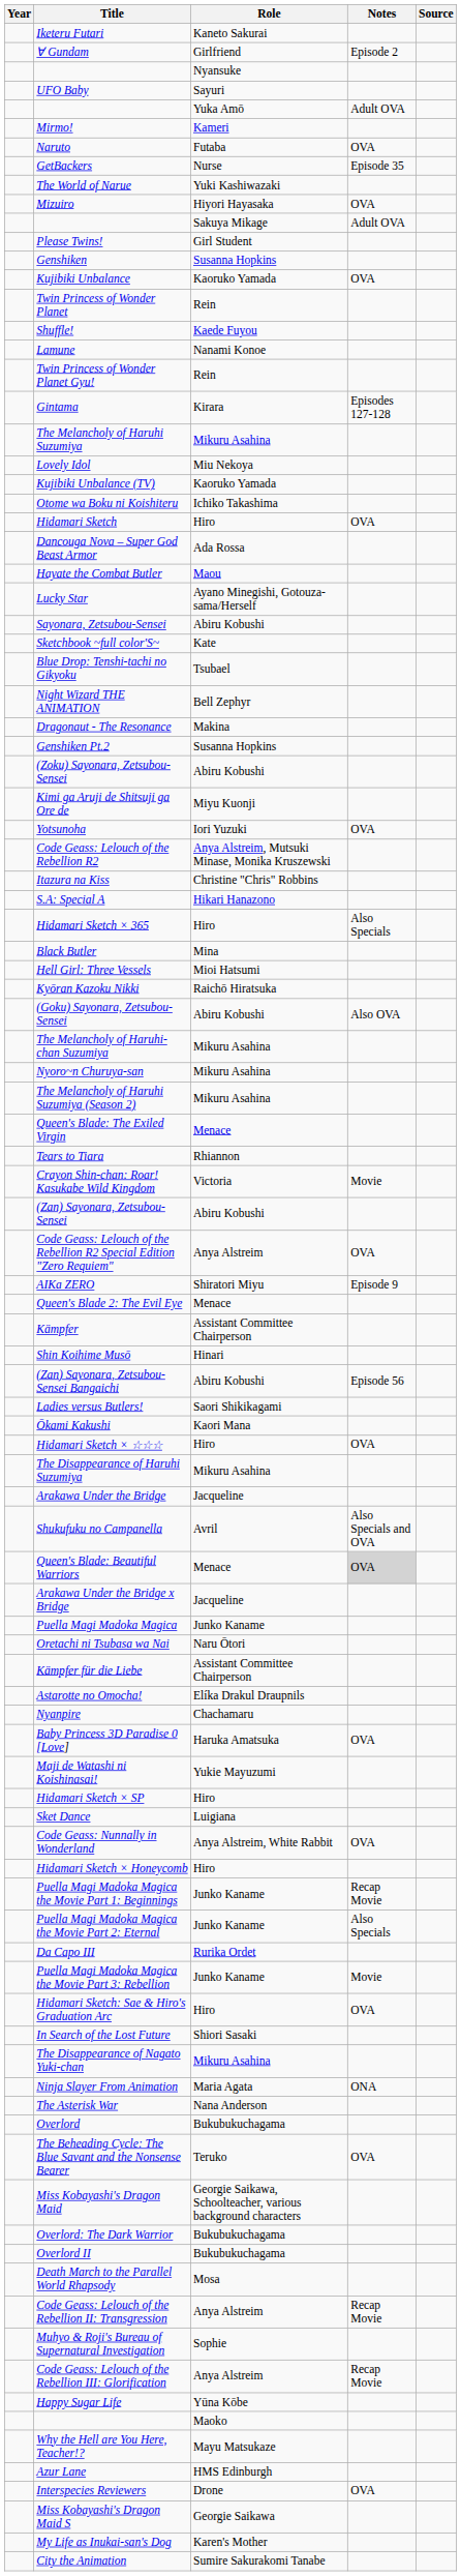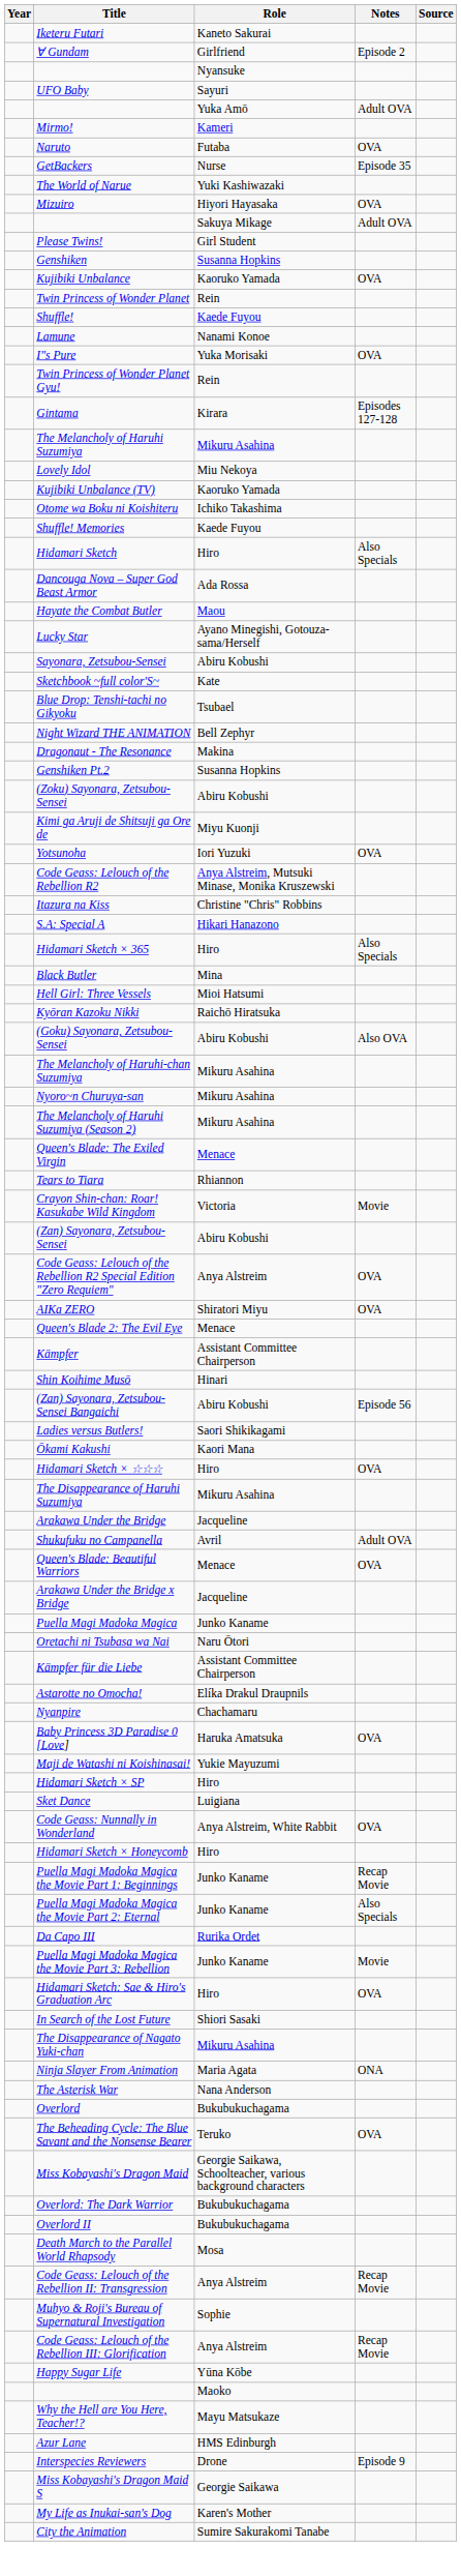 <table class="wikitable sortable plainrowheaders">
 <tr>
 <th>Year</th>
 <th>Title</th>
 <th>Role</th>
 <th class="unsortable">Notes</th>
 <th class="unsortable">Source</th>
 </tr>
 <tr>
 <td></td>
 <td><em><a href='#'>Iketeru Futari</a></em></td>
 <td>Kaneto Sakurai</td>
 <td></td>
 <td></td>
 </tr>
 <tr>
 <td></td>
 <td><em><a href='#'>∀ Gundam</a></em></td>
 <td>Girlfriend</td>
 <td>Episode 2</td>
 <td></td>
 </tr>
 <tr>
 <td></td>
 <td></td>
 <td>Nyansuke</td>
 <td></td>
 <td></td>
 </tr>
 <tr>
 <td></td>
 <td><em><a href='#'>UFO Baby</a></em></td>
 <td>Sayuri</td>
 <td></td>
 <td></td>
 </tr>
 <tr>
 <td></td>
 <td></td>
 <td>Yuka Amō</td>
 <td>Adult OVA</td>
 <td></td>
 </tr>
 <tr>
 <td></td>
 <td><em><a href='#'>Mirmo!</a></em></td>
 <td><a href='#'>Kameri</a></td>
 <td></td>
 <td></td>
 </tr>
 <tr>
 <td></td>
 <td><em><a href='#'>Naruto</a></em></td>
 <td>Futaba</td>
 <td>OVA</td>
 <td></td>
 </tr>
 <tr>
 <td></td>
 <td><em><a href='#'>GetBackers</a></em></td>
 <td>Nurse</td>
 <td>Episode 35</td>
 <td></td>
 </tr>
 <tr>
 <td></td>
 <td><em><a href='#'>The World of Narue</a></em></td>
 <td>Yuki Kashiwazaki</td>
 <td></td>
 <td></td>
 </tr>
 <tr>
 <td></td>
 <td><em><a href='#'>Mizuiro</a></em></td>
 <td>Hiyori Hayasaka</td>
 <td>OVA</td>
 <td></td>
 </tr>
 <tr>
 <td></td>
 <td></td>
 <td>Sakuya Mikage</td>
 <td>Adult OVA</td>
 <td></td>
 </tr>
 <tr>
 <td></td>
 <td><em><a href='#'>Please Twins!</a></em></td>
 <td>Girl Student</td>
 <td></td>
 <td></td>
 </tr>
 <tr>
 <td></td>
 <td><em><a href='#'>Genshiken</a></em></td>
 <td><a href='#'>Susanna Hopkins</a></td>
 <td></td>
 <td></td>
 </tr>
 <tr>
 <td></td>
 <td><em><a href='#'>Kujibiki Unbalance</a></em></td>
 <td>Kaoruko Yamada</td>
 <td>OVA</td>
 <td></td>
 </tr>
 <tr>
 <td></td>
 <td><em><a href='#'>Twin Princess of Wonder Planet</a></em></td>
 <td>Rein</td>
 <td></td>
 <td></td>
 </tr>
 <tr>
 <td></td>
 <td><em><a href='#'>Shuffle!</a></em></td>
 <td><a href='#'>Kaede Fuyou</a></td>
 <td></td>
 <td></td>
 </tr>
 <tr>
 <td></td>
 <td><em><a href='#'>Lamune</a></em></td>
 <td>Nanami Konoe</td>
 <td></td>
 <td></td>
 </tr>
 <tr>
 <td></td>
+<td><em><a href='#'>I"s Pure</a></em></td>
+<td>Yuka Morisaki</td>
+<td>OVA</td>
+<td></td>
+</tr>
+<tr>
+<td></td>
 <td><em><a href='#'>Twin Princess of Wonder Planet Gyu!</a></em></td>
 <td>Rein</td>
 <td></td>
 <td></td>
 </tr>
 <tr>
 <td></td>
 <td><em><a href='#'>Gintama</a></em></td>
 <td>Kirara</td>
 <td>Episodes 127-128</td>
 <td></td>
 </tr>
 <tr>
 <td></td>
 <td><em><a href='#'>The Melancholy of Haruhi Suzumiya</a></em></td>
 <td><a href='#'>Mikuru Asahina</a></td>
 <td></td>
 <td></td>
 </tr>
 <tr>
 <td></td>
 <td><em><a href='#'>Lovely Idol</a></em></td>
 <td>Miu Nekoya</td>
 <td></td>
 <td></td>
 </tr>
 <tr>
 <td></td>
 <td><em><a href='#'>Kujibiki Unbalance (TV)</a></em></td>
 <td>Kaoruko Yamada</td>
 <td></td>
 <td></td>
 </tr>
 <tr>
 <td></td>
 <td><em><a href='#'>Otome wa Boku ni Koishiteru</a></em></td>
 <td>Ichiko Takashima</td>
 <td></td>
 <td></td>
 </tr>
 <tr>
 <td></td>
+<td><em><a href='#'>Shuffle! Memories</a></em></td>
+<td>Kaede Fuyou</td>
+<td></td>
+<td></td>
+</tr>
+<tr>
+<td></td>
 <td><em><a href='#'>Hidamari Sketch</a></em></td>
 <td>Hiro</td>
-<td>OVA</td>
+<td>Also Specials</td>
 <td></td>
 </tr>
 <tr>
 <td></td>
 <td><em><a href='#'>Dancouga Nova – Super God Beast Armor</a></em></td>
 <td>Ada Rossa</td>
 <td></td>
 <td></td>
 </tr>
 <tr>
 <td></td>
 <td><em><a href='#'>Hayate the Combat Butler</a></em></td>
 <td><a href='#'>Maou</a></td>
 <td></td>
 <td></td>
 </tr>
 <tr>
 <td></td>
 <td><em><a href='#'>Lucky Star</a></em></td>
 <td>Ayano Minegishi, Gotouza-sama/Herself</td>
 <td></td>
 <td></td>
 </tr>
 <tr>
 <td></td>
 <td><em><a href='#'>Sayonara, Zetsubou-Sensei</a></em></td>
 <td>Abiru Kobushi</td>
 <td></td>
 <td></td>
 </tr>
 <tr>
 <td></td>
 <td><em><a href='#'>Sketchbook ~full color'S~</a></em></td>
 <td>Kate</td>
 <td></td>
 <td></td>
 </tr>
 <tr>
 <td></td>
 <td><em><a href='#'>Blue Drop: Tenshi-tachi no Gikyoku</a></em></td>
 <td>Tsubael</td>
 <td></td>
 <td></td>
 </tr>
 <tr>
 <td></td>
 <td><em><a href='#'>Night Wizard THE ANIMATION</a></em></td>
 <td>Bell Zephyr</td>
 <td></td>
 <td></td>
 </tr>
 <tr>
 <td></td>
 <td><em><a href='#'>Dragonaut - The Resonance</a></em></td>
 <td>Makina</td>
 <td></td>
 <td></td>
 </tr>
 <tr>
 <td></td>
 <td><em><a href='#'>Genshiken Pt.2</a></em></td>
 <td>Susanna Hopkins</td>
 <td></td>
 <td></td>
 </tr>
 <tr>
 <td></td>
 <td><em><a href='#'>(Zoku) Sayonara, Zetsubou-Sensei</a></em></td>
 <td>Abiru Kobushi</td>
 <td></td>
 <td></td>
 </tr>
 <tr>
 <td></td>
 <td><em><a href='#'>Kimi ga Aruji de Shitsuji ga Ore de</a></em></td>
 <td>Miyu Kuonji</td>
 <td></td>
 <td></td>
 </tr>
 <tr>
 <td></td>
 <td><em><a href='#'>Yotsunoha</a></em></td>
 <td>Iori Yuzuki</td>
 <td>OVA</td>
 <td></td>
 </tr>
 <tr>
 <td></td>
 <td><em><a href='#'>Code Geass: Lelouch of the Rebellion R2</a></em></td>
 <td><a href='#'>Anya Alstreim</a>, Mutsuki Minase, Monika Kruszewski</td>
 <td></td>
 <td></td>
 </tr>
 <tr>
 <td></td>
 <td><em><a href='#'>Itazura na Kiss</a></em></td>
 <td>Christine "Chris" Robbins</td>
 <td></td>
 <td></td>
 </tr>
 <tr>
 <td></td>
 <td><em><a href='#'>S.A: Special A</a></em></td>
 <td><a href='#'>Hikari Hanazono</a></td>
 <td></td>
 <td></td>
 </tr>
 <tr>
 <td></td>
 <td><em><a href='#'>Hidamari Sketch × 365</a></em></td>
 <td>Hiro</td>
 <td>Also Specials</td>
 <td></td>
 </tr>
 <tr>
 <td></td>
 <td><em><a href='#'>Black Butler</a></em></td>
 <td>Mina</td>
 <td></td>
 <td></td>
 </tr>
 <tr>
 <td></td>
 <td><em><a href='#'>Hell Girl: Three Vessels</a></em></td>
 <td>Mioi Hatsumi</td>
 <td></td>
 <td></td>
 </tr>
 <tr>
 <td></td>
 <td><em><a href='#'>Kyōran Kazoku Nikki</a></em></td>
 <td>Raichō Hiratsuka</td>
 <td></td>
 <td></td>
 </tr>
 <tr>
 <td></td>
 <td><em><a href='#'>(Goku) Sayonara, Zetsubou-Sensei</a></em></td>
 <td>Abiru Kobushi</td>
 <td>Also OVA</td>
 <td></td>
 </tr>
 <tr>
 <td></td>
 <td><em><a href='#'>The Melancholy of Haruhi-chan Suzumiya</a></em></td>
 <td>Mikuru Asahina</td>
 <td></td>
 <td></td>
 </tr>
 <tr>
 <td></td>
 <td><em><a href='#'>Nyoro~n Churuya-san</a></em></td>
 <td>Mikuru Asahina</td>
 <td></td>
 <td></td>
 </tr>
 <tr>
 <td></td>
 <td><em><a href='#'>The Melancholy of Haruhi Suzumiya (Season 2)</a></em></td>
 <td>Mikuru Asahina</td>
 <td></td>
 <td></td>
 </tr>
 <tr>
 <td></td>
 <td><em><a href='#'>Queen's Blade: The Exiled Virgin</a></em></td>
 <td><a href='#'>Menace</a></td>
 <td></td>
 <td></td>
 </tr>
 <tr>
 <td></td>
 <td><em><a href='#'>Tears to Tiara</a></em></td>
 <td>Rhiannon</td>
 <td></td>
 <td></td>
 </tr>
 <tr>
 <td></td>
 <td><em><a href='#'>Crayon Shin-chan: Roar! Kasukabe Wild Kingdom</a></em></td>
 <td>Victoria</td>
 <td>Movie</td>
 <td></td>
 </tr>
 <tr>
 <td></td>
 <td><em><a href='#'>(Zan) Sayonara, Zetsubou-Sensei</a></em></td>
 <td>Abiru Kobushi</td>
 <td></td>
 <td></td>
 </tr>
 <tr>
 <td></td>
 <td><em><a href='#'>Code Geass: Lelouch of the Rebellion R2 Special Edition "Zero Requiem"</a></em></td>
 <td>Anya Alstreim</td>
 <td>OVA</td>
 <td></td>
 </tr>
 <tr>
 <td></td>
 <td><em><a href='#'>AIKa ZERO</a></em></td>
 <td>Shiratori Miyu</td>
-<td>Episode 9</td>
+<td>OVA</td>
 <td></td>
 </tr>
 <tr>
 <td></td>
 <td><em><a href='#'>Queen's Blade 2: The Evil Eye</a></em></td>
 <td>Menace</td>
 <td></td>
 <td></td>
 </tr>
 <tr>
 <td></td>
 <td><em><a href='#'>Kämpfer</a></em></td>
 <td>Assistant Committee Chairperson</td>
 <td></td>
 <td></td>
 </tr>
 <tr>
 <td></td>
 <td><em><a href='#'>Shin Koihime Musō</a></em></td>
 <td>Hinari</td>
 <td></td>
 <td></td>
 </tr>
 <tr>
 <td></td>
 <td><em><a href='#'>(Zan) Sayonara, Zetsubou-Sensei Bangaichi</a></em></td>
 <td>Abiru Kobushi</td>
 <td>Episode 56</td>
 <td></td>
 </tr>
 <tr>
 <td></td>
 <td><em><a href='#'>Ladies versus Butlers!</a></em></td>
 <td>Saori Shikikagami</td>
 <td></td>
 <td></td>
 </tr>
 <tr>
 <td></td>
 <td><em><a href='#'>Ōkami Kakushi</a></em></td>
 <td>Kaori Mana</td>
 <td></td>
 <td></td>
 </tr>
 <tr>
 <td></td>
 <td><em><a href='#'>Hidamari Sketch × ☆☆☆</a></em></td>
 <td>Hiro</td>
 <td>OVA</td>
 <td></td>
 </tr>
 <tr>
 <td></td>
 <td><em><a href='#'>The Disappearance of Haruhi Suzumiya</a></em></td>
 <td>Mikuru Asahina</td>
 <td></td>
 <td></td>
 </tr>
 <tr>
 <td></td>
 <td><em><a href='#'>Arakawa Under the Bridge</a></em></td>
 <td>Jacqueline</td>
 <td></td>
 <td></td>
 </tr>
 <tr>
 <td></td>
 <td><em><a href='#'>Shukufuku no Campanella</a></em></td>
 <td>Avril</td>
-<td>Also Specials and OVA</td>
+<td>Adult OVA</td>
 <td></td>
 </tr>
 <tr>
 <td></td>
 <td><em><a href='#'>Queen's Blade: Beautiful Warriors</a></em></td>
 <td>Menace</td>
-<td style="background: lightgrey;">OVA</td>
+<td>OVA</td>
 <td></td>
 </tr>
 <tr>
 <td></td>
 <td><em><a href='#'>Arakawa Under the Bridge x Bridge</a></em></td>
 <td>Jacqueline</td>
 <td></td>
 <td></td>
 </tr>
 <tr>
 <td></td>
 <td><em><a href='#'>Puella Magi Madoka Magica</a></em></td>
 <td>Junko Kaname</td>
 <td></td>
 <td></td>
 </tr>
 <tr>
 <td></td>
 <td><em><a href='#'>Oretachi ni Tsubasa wa Nai</a></em></td>
 <td>Naru Ōtori</td>
 <td></td>
 <td></td>
 </tr>
 <tr>
 <td></td>
 <td><em><a href='#'>Kämpfer für die Liebe</a></em></td>
 <td>Assistant Committee Chairperson</td>
 <td></td>
 <td></td>
 </tr>
 <tr>
 <td></td>
 <td><em><a href='#'>Astarotte no Omocha!</a></em></td>
 <td>Elíka Drakul Draupnils</td>
 <td></td>
 <td></td>
 </tr>
 <tr>
 <td></td>
 <td><em><a href='#'>Nyanpire</a></em></td>
 <td>Chachamaru</td>
 <td></td>
 <td></td>
 </tr>
 <tr>
 <td></td>
 <td><em><a href='#'>Baby Princess 3D Paradise 0 [Love</a>]</em></td>
 <td>Haruka Amatsuka</td>
 <td>OVA</td>
 <td></td>
 </tr>
 <tr>
 <td></td>
 <td><em><a href='#'>Maji de Watashi ni Koishinasai!</a></em></td>
 <td>Yukie Mayuzumi</td>
 <td></td>
 <td></td>
 </tr>
 <tr>
 <td></td>
 <td><em><a href='#'>Hidamari Sketch × SP</a></em></td>
 <td>Hiro</td>
 <td></td>
 <td></td>
 </tr>
 <tr>
 <td></td>
 <td><em><a href='#'>Sket Dance</a></em></td>
 <td>Luigiana</td>
 <td></td>
 <td></td>
 </tr>
 <tr>
 <td></td>
 <td><em><a href='#'>Code Geass: Nunnally in Wonderland</a></em></td>
 <td>Anya Alstreim, White Rabbit</td>
 <td>OVA</td>
 <td></td>
 </tr>
 <tr>
 <td></td>
 <td><em><a href='#'>Hidamari Sketch × Honeycomb</a></em></td>
 <td>Hiro</td>
 <td></td>
 <td></td>
 </tr>
 <tr>
 <td></td>
 <td><em><a href='#'>Puella Magi Madoka Magica the Movie Part 1: Beginnings</a></em></td>
 <td>Junko Kaname</td>
 <td>Recap Movie</td>
 <td></td>
 </tr>
 <tr>
 <td></td>
 <td><em><a href='#'>Puella Magi Madoka Magica the Movie Part 2: Eternal</a></em></td>
 <td>Junko Kaname</td>
 <td>Also Specials</td>
 <td></td>
 </tr>
 <tr>
 <td></td>
 <td><em><a href='#'>Da Capo III</a></em></td>
 <td><a href='#'>Rurika Ordet</a></td>
 <td></td>
 <td></td>
 </tr>
 <tr>
 <td></td>
 <td><em><a href='#'>Puella Magi Madoka Magica the Movie Part 3: Rebellion</a></em></td>
 <td>Junko Kaname</td>
 <td>Movie</td>
 <td></td>
 </tr>
 <tr>
 <td></td>
 <td><em><a href='#'>Hidamari Sketch: Sae & Hiro's Graduation Arc</a></em></td>
 <td>Hiro</td>
 <td>OVA</td>
 <td></td>
 </tr>
 <tr>
 <td></td>
 <td><em><a href='#'>In Search of the Lost Future</a></em></td>
 <td>Shiori Sasaki</td>
 <td></td>
 <td></td>
 </tr>
 <tr>
 <td></td>
 <td><em><a href='#'>The Disappearance of Nagato Yuki-chan</a></em></td>
 <td><a href='#'>Mikuru Asahina</a></td>
 <td></td>
 <td></td>
 </tr>
 <tr>
 <td></td>
 <td><em><a href='#'>Ninja Slayer From Animation</a></em></td>
 <td>Maria Agata</td>
 <td>ONA</td>
 <td></td>
 </tr>
 <tr>
 <td></td>
 <td><em><a href='#'>The Asterisk War</a></em></td>
 <td>Nana Anderson</td>
 <td></td>
 <td></td>
 </tr>
 <tr>
 <td></td>
 <td><em><a href='#'>Overlord</a></em></td>
 <td>Bukubukuchagama</td>
 <td></td>
 <td></td>
 </tr>
 <tr>
 <td></td>
 <td><em><a href='#'>The Beheading Cycle: The Blue Savant and the Nonsense Bearer</a></em></td>
 <td>Teruko</td>
 <td>OVA</td>
 <td></td>
 </tr>
 <tr>
 <td></td>
 <td><em><a href='#'>Miss Kobayashi's Dragon Maid</a></em></td>
 <td>Georgie Saikawa, Schoolteacher, various background characters</td>
 <td></td>
 <td></td>
 </tr>
 <tr>
 <td></td>
 <td><em><a href='#'>Overlord: The Dark Warrior</a></em></td>
 <td>Bukubukuchagama</td>
 <td></td>
 <td></td>
 </tr>
 <tr>
 <td></td>
 <td><em><a href='#'>Overlord II</a></em></td>
 <td>Bukubukuchagama</td>
 <td></td>
 <td></td>
 </tr>
 <tr>
 <td></td>
 <td><em><a href='#'>Death March to the Parallel World Rhapsody</a></em></td>
 <td>Mosa</td>
 <td></td>
 <td></td>
 </tr>
 <tr>
 <td></td>
 <td><em><a href='#'>Code Geass: Lelouch of the Rebellion II: Transgression</a></em></td>
 <td>Anya Alstreim</td>
 <td>Recap Movie</td>
 <td></td>
 </tr>
 <tr>
 <td></td>
 <td><em><a href='#'>Muhyo & Roji's Bureau of Supernatural Investigation</a></em></td>
 <td>Sophie</td>
 <td></td>
 <td></td>
 </tr>
 <tr>
 <td></td>
 <td><em><a href='#'>Code Geass: Lelouch of the Rebellion III: Glorification</a></em></td>
 <td>Anya Alstreim</td>
 <td>Recap Movie</td>
 <td></td>
 </tr>
 <tr>
 <td></td>
 <td><em><a href='#'>Happy Sugar Life</a></em></td>
 <td>Yūna Kōbe</td>
 <td></td>
 <td></td>
 </tr>
 <tr>
 <td></td>
 <td></td>
 <td>Maoko</td>
 <td></td>
 <td></td>
 </tr>
 <tr>
 <td></td>
 <td><em><a href='#'>Why the Hell are You Here, Teacher!?</a></em></td>
 <td>Mayu Matsukaze</td>
 <td></td>
 <td></td>
 </tr>
 <tr>
 <td></td>
 <td><em><a href='#'>Azur Lane</a></em></td>
 <td>HMS Edinburgh</td>
 <td></td>
 <td></td>
 </tr>
 <tr>
 <td></td>
 <td><em><a href='#'>Interspecies Reviewers</a></em></td>
 <td>Drone</td>
-<td>OVA</td>
+<td>Episode 9</td>
 <td></td>
 </tr>
 <tr>
 <td></td>
 <td><em><a href='#'>Miss Kobayashi's Dragon Maid S</a></em></td>
 <td>Georgie Saikawa</td>
 <td></td>
 <td></td>
 </tr>
 <tr>
 <td></td>
 <td><em><a href='#'>My Life as Inukai-san's Dog</a></em></td>
 <td>Karen's Mother</td>
 <td></td>
 <td></td>
 </tr>
 <tr>
 <td></td>
 <td><em><a href='#'>City the Animation</a></em></td>
 <td>Sumire Sakurakomi Tanabe</td>
 <td></td>
 <td><br></td>
 </tr>
 </table>
